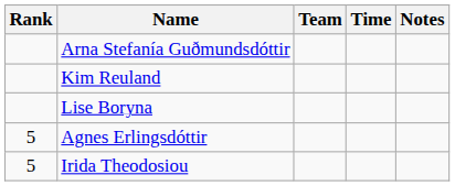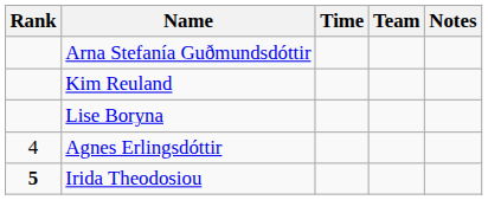 <table class="wikitable sortable" style="text-align:center">
 <tr>
 <th>Rank</th>
 <th>Name</th>
+<th>Time</th>
 <th>Team</th>
-<th>Time</th>
 <th>Notes</th>
 </tr>
 <tr>
 <td></td>
 <td align="left"><a href='#'>Arna Stefanía Guðmundsdóttir</a></td>
+<td></td>
 <td align=left></td>
-<td></td>
 <td></td>
 </tr>
 <tr>
 <td></td>
 <td align="left"><a href='#'>Kim Reuland</a></td>
+<td></td>
 <td align=left></td>
-<td></td>
 <td></td>
 </tr>
 <tr>
 <td></td>
 <td align="left"><a href='#'>Lise Boryna</a></td>
+<td></td>
 <td align=left></td>
-<td></td>
 <td></td>
 </tr>
 <tr>
-<td>5</td>
+<td>4</td>
 <td align="left"><a href='#'>Agnes Erlingsdóttir</a></td>
+<td></td>
 <td align=left></td>
-<td></td>
 <td></td>
 </tr>
 <tr>
-<td>5</td>
+<td><strong>5</strong></td>
 <td align="left"><a href='#'>Irida Theodosiou</a></td>
+<td></td>
 <td align=left></td>
-<td></td>
 <td></td>
 </tr>
 </table>
